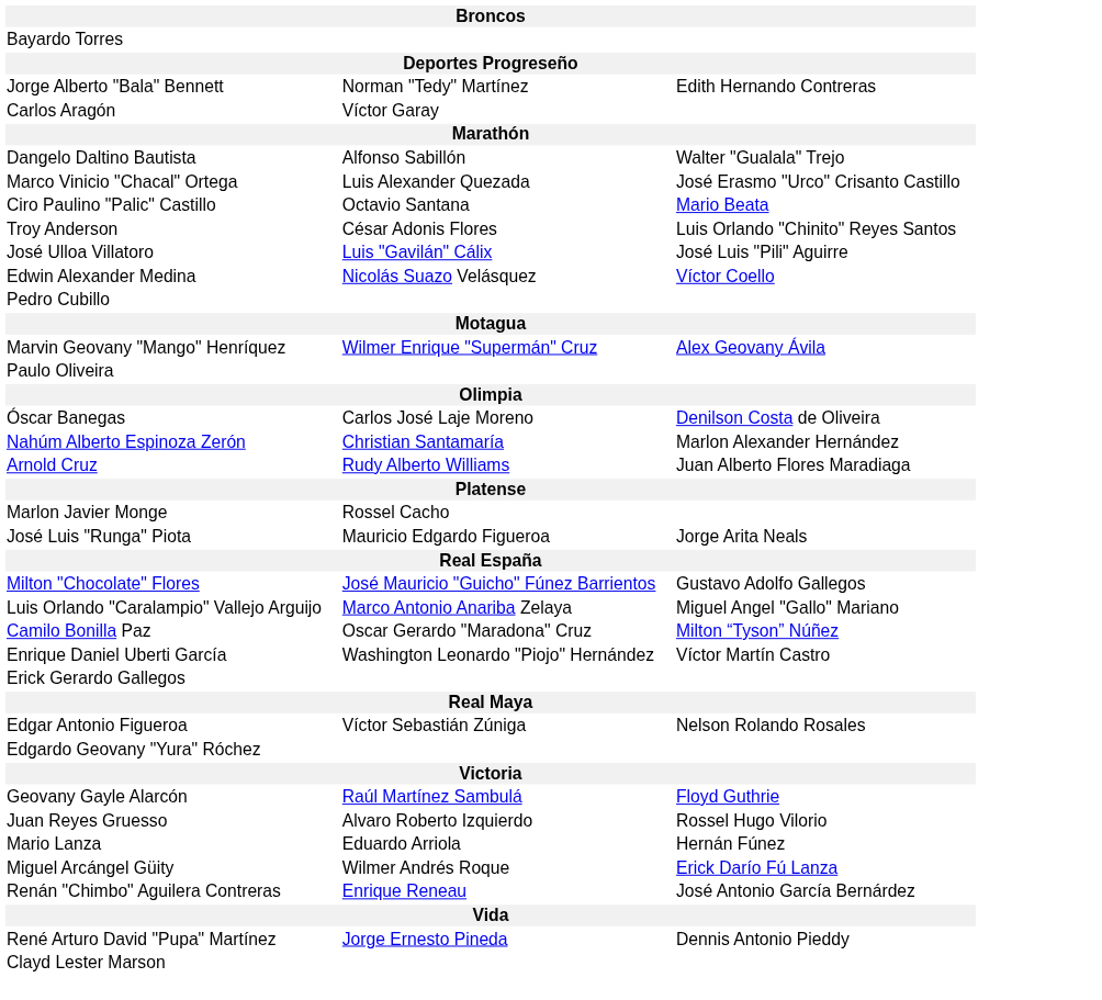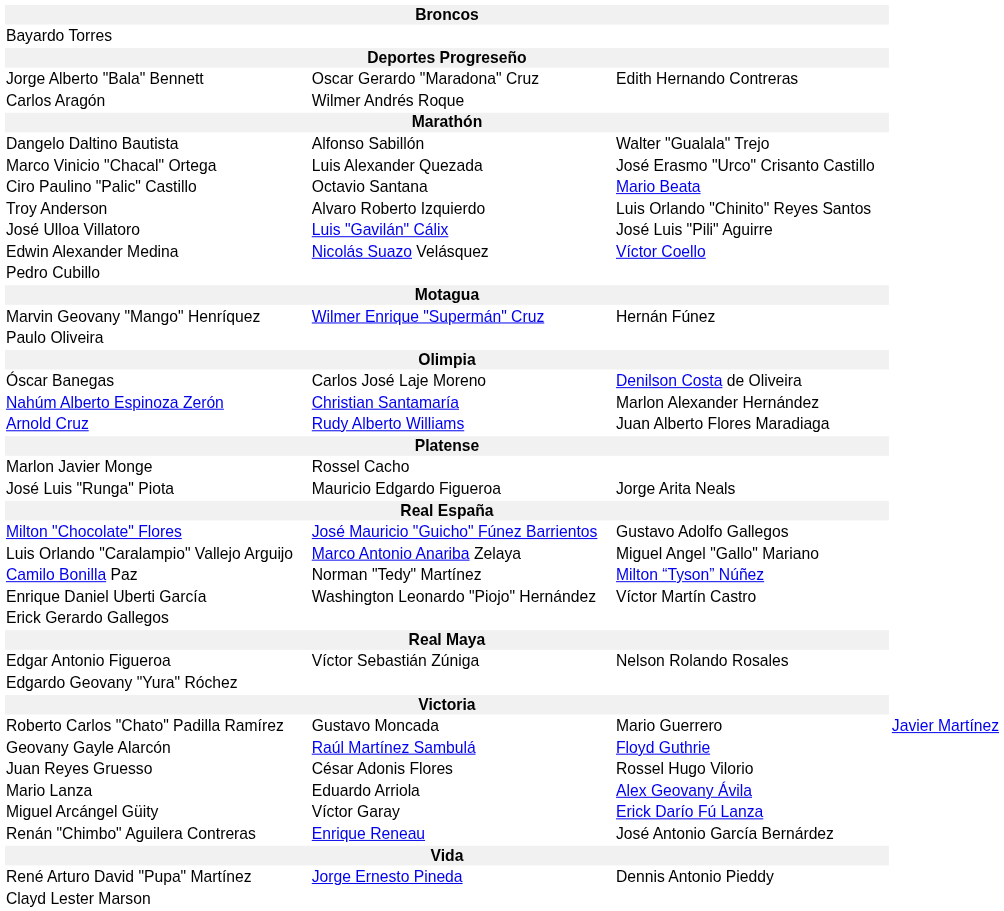 <table border="0">
 <tr bgcolor="f1f1f1">
 <th width="900" colspan="3">Broncos</th>
 </tr>
 <tr>
 <td> Bayardo Torres</td>
 <td></td>
 <td></td>
 </tr>
 <tr bgcolor="f1f1f1">
 <th colspan="3">Deportes Progreseño</th>
 </tr>
 <tr>
 <td> Jorge Alberto "Bala" Bennett</td>
-<td> Norman "Tedy" Martínez</td>
+<td> Oscar Gerardo "Maradona" Cruz</td>
 <td> Edith Hernando Contreras</td>
 </tr>
 <tr>
 <td> Carlos Aragón</td>
-<td> Víctor Garay</td>
+<td> Wilmer Andrés Roque</td>
 <td></td>
 </tr>
 <tr bgcolor="f1f1f1">
 <th colspan="3">Marathón</th>
 </tr>
 <tr>
 <td> Dangelo Daltino Bautista</td>
 <td> Alfonso Sabillón</td>
 <td> Walter "Gualala" Trejo</td>
 </tr>
 <tr>
 <td> Marco Vinicio "Chacal" Ortega</td>
 <td> Luis Alexander Quezada</td>
 <td> José Erasmo "Urco" Crisanto Castillo</td>
 </tr>
 <tr>
 <td> Ciro Paulino "Palic" Castillo</td>
 <td> Octavio Santana</td>
 <td> <a href='#'>Mario Beata</a></td>
 </tr>
 <tr>
 <td> Troy Anderson</td>
-<td> César Adonis Flores</td>
+<td> Alvaro Roberto Izquierdo</td>
 <td> Luis Orlando "Chinito" Reyes Santos</td>
 </tr>
 <tr>
 <td> José Ulloa Villatoro</td>
 <td> <a href='#'>Luis "Gavilán" Cálix</a></td>
 <td> José Luis "Pili" Aguirre</td>
 </tr>
 <tr>
 <td> Edwin Alexander Medina</td>
 <td> <a href='#'>Nicolás Suazo</a> Velásquez</td>
 <td> <a href='#'>Víctor Coello</a></td>
 </tr>
 <tr>
 <td> Pedro Cubillo</td>
 <td></td>
 <td></td>
 </tr>
 <tr bgcolor="f1f1f1">
 <th colspan="3">Motagua</th>
 </tr>
 <tr>
 <td> Marvin Geovany "Mango" Henríquez</td>
 <td> <a href='#'>Wilmer Enrique "Supermán" Cruz</a></td>
-<td> <a href='#'>Alex Geovany Ávila</a></td>
+<td> Hernán Fúnez</td>
 </tr>
 <tr>
 <td> Paulo Oliveira</td>
 <td></td>
 <td></td>
 </tr>
 <tr bgcolor="f1f1f1">
 <th colspan="3">Olimpia</th>
 </tr>
 <tr>
 <td> Óscar Banegas</td>
 <td> Carlos José Laje Moreno</td>
 <td> <a href='#'>Denilson Costa</a> de Oliveira</td>
 </tr>
 <tr>
 <td> <a href='#'>Nahúm Alberto Espinoza Zerón</a></td>
 <td> <a href='#'>Christian Santamaría</a></td>
 <td> Marlon Alexander Hernández</td>
 </tr>
 <tr>
 <td> <a href='#'>Arnold Cruz</a></td>
 <td> <a href='#'>Rudy Alberto Williams</a></td>
 <td> Juan Alberto Flores Maradiaga</td>
 </tr>
 <tr bgcolor="f1f1f1">
 <th colspan="3">Platense</th>
 </tr>
 <tr>
 <td> Marlon Javier Monge</td>
 <td> Rossel Cacho</td>
 </tr>
 <tr>
 <td> José Luis "Runga" Piota</td>
 <td> Mauricio Edgardo Figueroa</td>
 <td> Jorge Arita Neals</td>
 </tr>
 <tr bgcolor="f1f1f1">
 <th colspan="3">Real España</th>
 </tr>
 <tr>
 <td> <a href='#'>Milton "Chocolate" Flores</a></td>
 <td> <a href='#'>José Mauricio "Guicho" Fúnez Barrientos</a></td>
 <td> Gustavo Adolfo Gallegos</td>
 </tr>
 <tr>
 <td> Luis Orlando "Caralampio" Vallejo Arguijo</td>
 <td> <a href='#'>Marco Antonio Anariba</a> Zelaya</td>
 <td> Miguel Angel "Gallo" Mariano</td>
 </tr>
 <tr>
 <td> <a href='#'>Camilo Bonilla</a> Paz</td>
-<td> Oscar Gerardo "Maradona" Cruz</td>
+<td> Norman "Tedy" Martínez</td>
 <td> <a href='#'>Milton “Tyson” Núñez</a></td>
 </tr>
 <tr>
 <td> Enrique Daniel Uberti García</td>
 <td> Washington Leonardo "Piojo" Hernández</td>
 <td> Víctor Martín Castro</td>
 </tr>
 <tr>
 <td> Erick Gerardo Gallegos</td>
 <td></td>
 <td></td>
 </tr>
 <tr bgcolor="f1f1f1">
 <th colspan="3">Real Maya</th>
 </tr>
 <tr>
 <td> Edgar Antonio Figueroa</td>
 <td> Víctor Sebastián Zúniga</td>
 <td> Nelson Rolando Rosales</td>
 </tr>
 <tr>
 <td> Edgardo Geovany "Yura" Róchez</td>
 <td></td>
 <td></td>
 </tr>
 <tr bgcolor="f1f1f1">
 <th colspan="3">Victoria</th>
 </tr>
 <tr>
+<td> Roberto Carlos "Chato" Padilla Ramírez</td>
+<td> Gustavo Moncada</td>
+<td> Mario Guerrero</td>
+<td> <a href='#'>Javier Martínez</a></td>
+</tr>
+<tr>
 <td> Geovany Gayle Alarcón</td>
 <td> <a href='#'>Raúl Martínez Sambulá</a></td>
 <td> <a href='#'>Floyd Guthrie</a></td>
 </tr>
 <tr>
 <td> Juan Reyes Gruesso</td>
-<td> Alvaro Roberto Izquierdo</td>
+<td> César Adonis Flores</td>
 <td> Rossel Hugo Vilorio</td>
 </tr>
 <tr>
 <td> Mario Lanza</td>
 <td> Eduardo Arriola</td>
-<td> Hernán Fúnez</td>
+<td> <a href='#'>Alex Geovany Ávila</a></td>
 </tr>
 <tr>
 <td> Miguel Arcángel Güity</td>
-<td> Wilmer Andrés Roque</td>
+<td> Víctor Garay</td>
 <td> <a href='#'>Erick Darío Fú Lanza</a></td>
 </tr>
 <tr>
 <td> Renán "Chimbo" Aguilera Contreras</td>
 <td> <a href='#'>Enrique Reneau</a></td>
 <td> José Antonio García Bernárdez</td>
 </tr>
 <tr bgcolor="f1f1f1">
 <th colspan="3">Vida</th>
 </tr>
 <tr>
 <td> René Arturo David "Pupa" Martínez</td>
 <td> <a href='#'>Jorge Ernesto Pineda</a></td>
 <td> Dennis Antonio Pieddy</td>
 </tr>
 <tr>
 <td> Clayd Lester Marson</td>
 </tr>
 </table>
